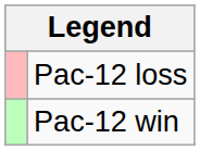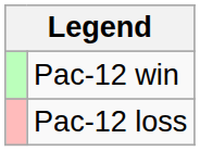 <table class="wikitable" style="font-size:100%">
 <tr>
 <th colspan="2">Legend</th>
 </tr>
 <tr>
+<td style="background:#bfb;"> </td>
+<td>Pac-12 win</td>
+</tr>
+<tr>
 <td style="background:#fbb;"> </td>
 <td>Pac-12 loss</td>
 </tr>
-<tr>
-<td style="background:#bfb;"> </td>
-<td>Pac-12 win</td>
-</tr>
 </table>
